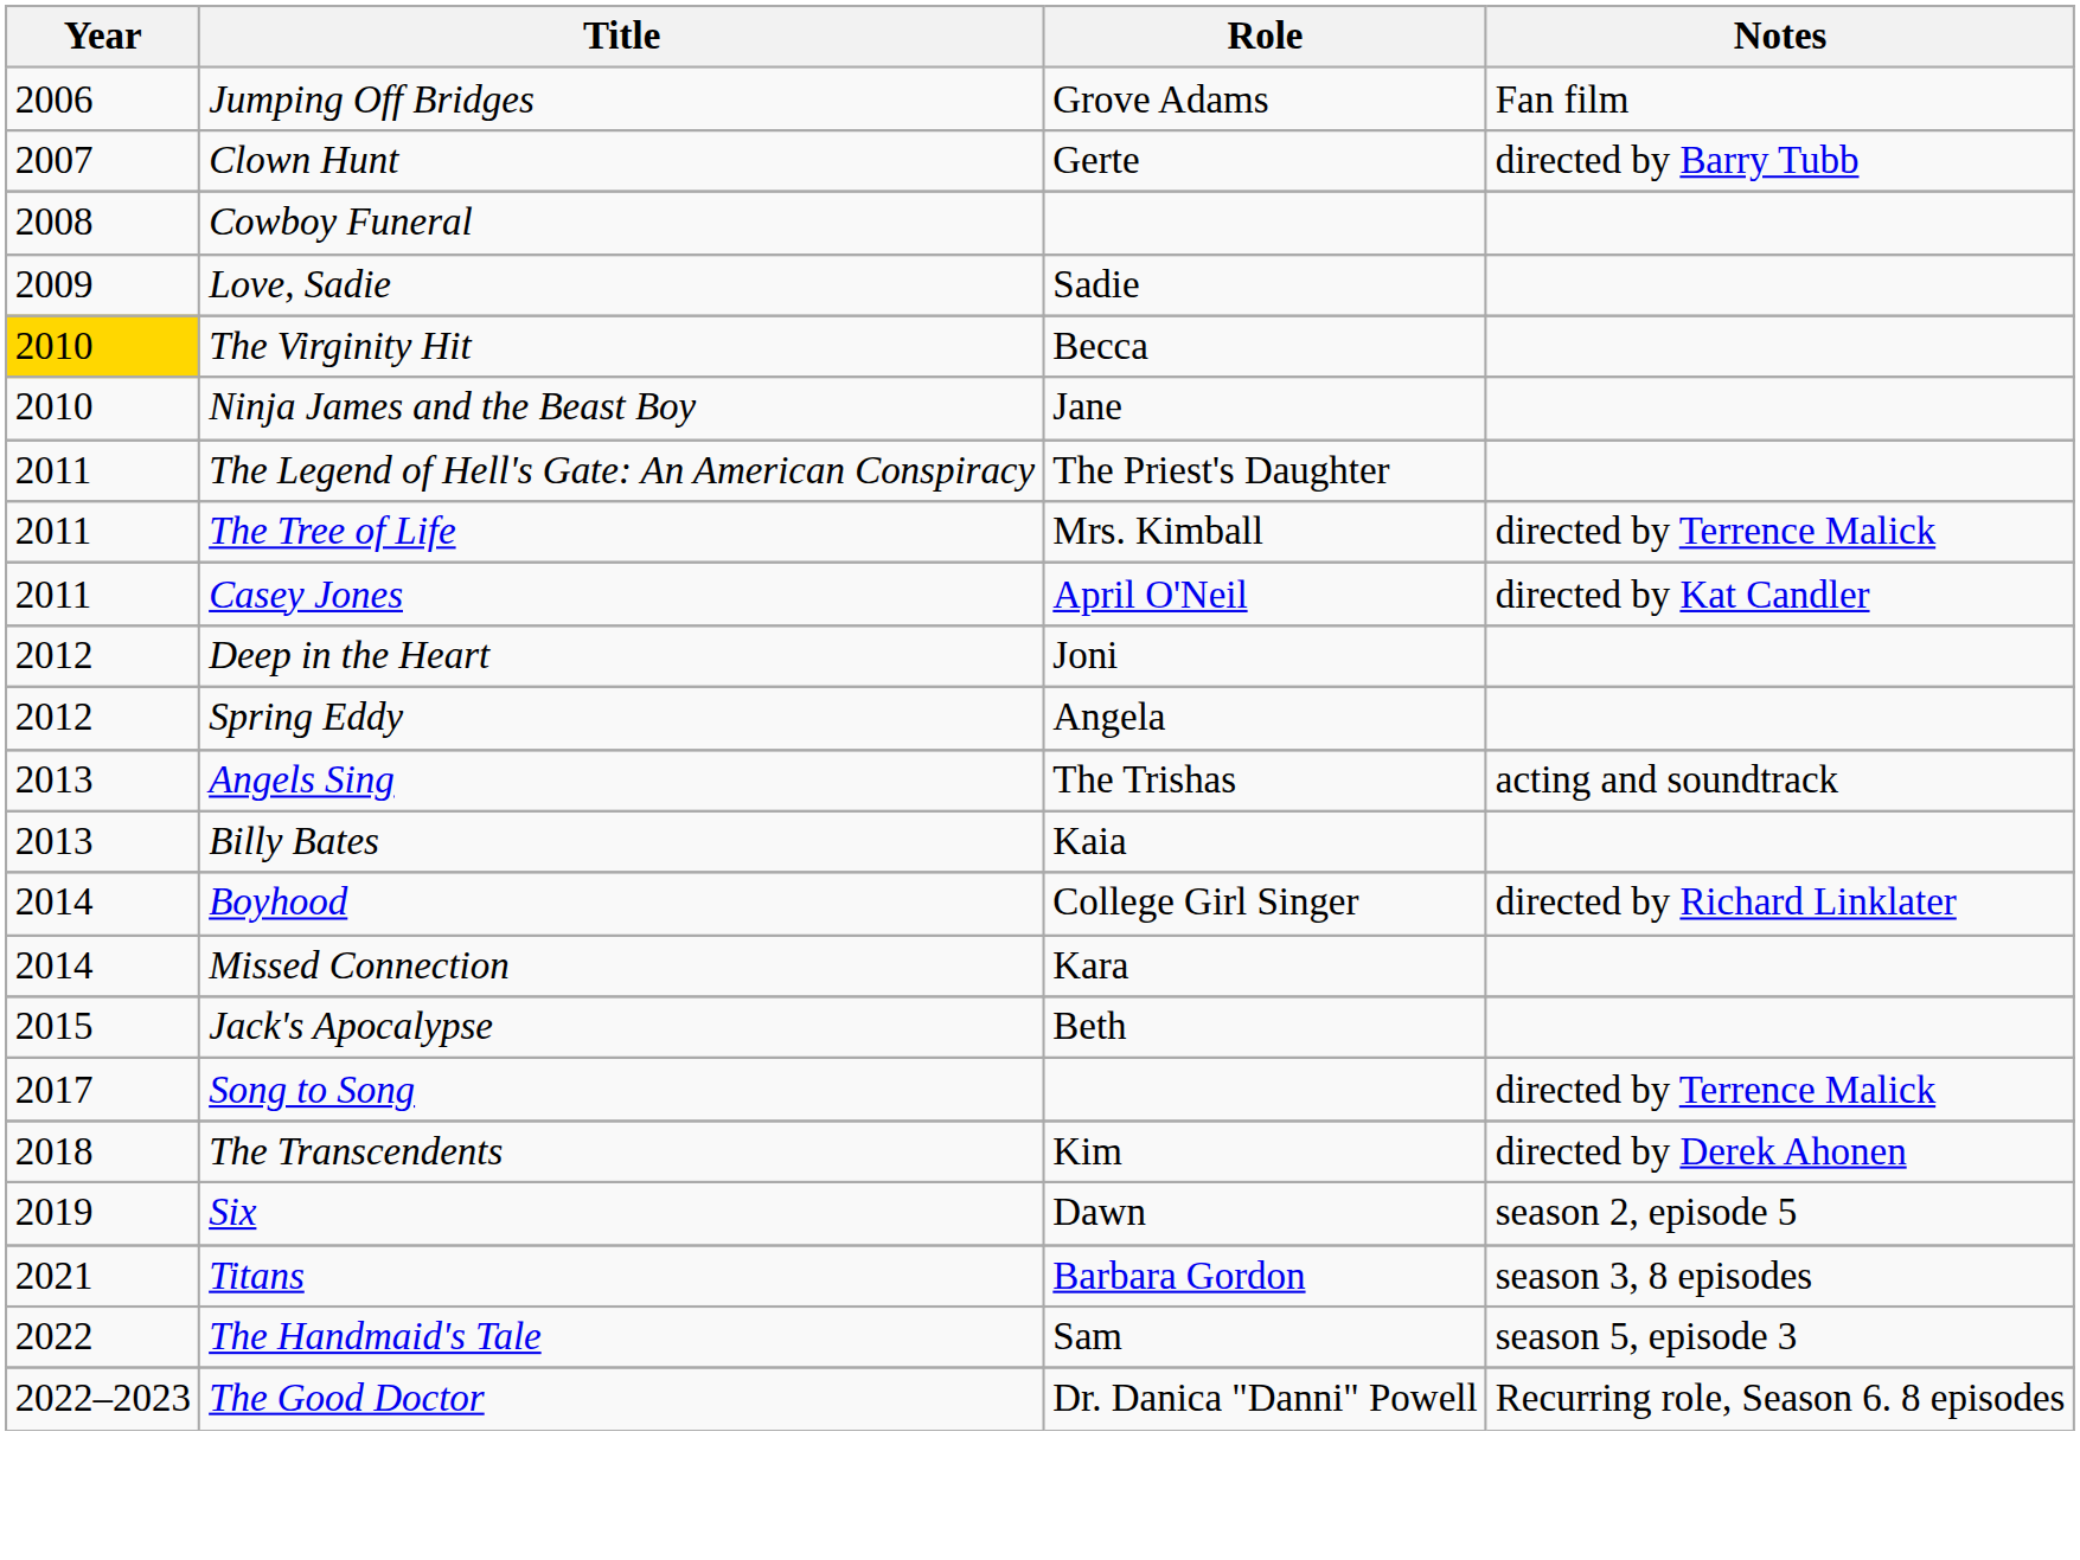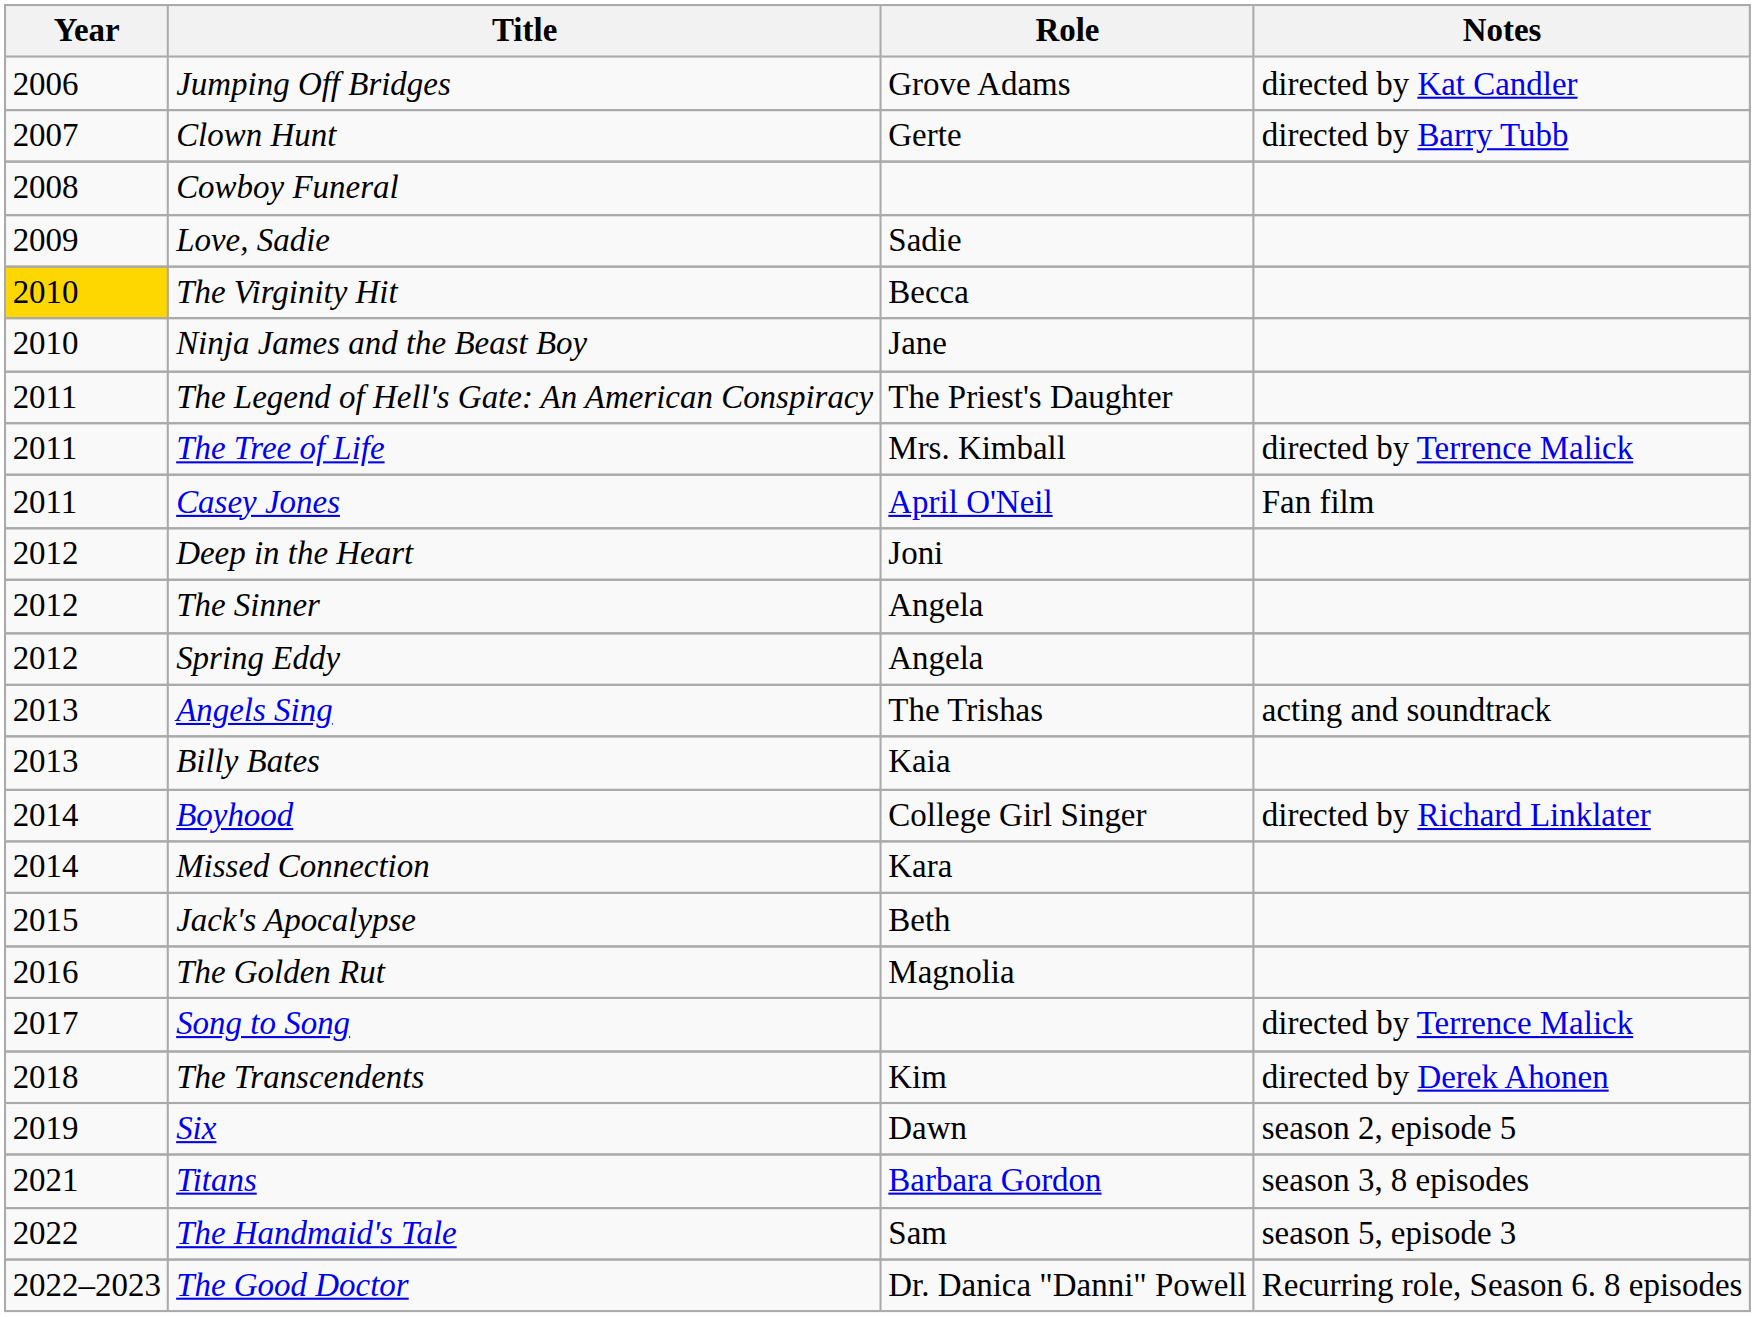 <table class="wikitable sortable">
 <tr>
 <th>Year</th>
 <th>Title</th>
 <th>Role</th>
 <th class="unsortable">Notes</th>
 </tr>
 <tr>
 <td>2006</td>
 <td><em>Jumping Off Bridges</em></td>
 <td>Grove Adams</td>
-<td>Fan film</td>
+<td>directed by <a href='#'>Kat Candler</a></td>
 </tr>
 <tr>
 </tr>
 <tr>
 <td>2007</td>
 <td><em>Clown Hunt</em></td>
 <td>Gerte</td>
 <td>directed by <a href='#'>Barry Tubb</a></td>
 </tr>
 <tr>
 </tr>
 <tr>
 <td>2008</td>
 <td><em>Cowboy Funeral</em></td>
 <td></td>
 <td></td>
 </tr>
 <tr>
 </tr>
 <tr>
 <td>2009</td>
 <td><em>Love, Sadie</em></td>
 <td>Sadie</td>
 <td></td>
 </tr>
 <tr>
 </tr>
 <tr>
 <td style="background: gold;">2010</td>
 <td><em>The Virginity Hit</em></td>
 <td>Becca</td>
 <td></td>
 </tr>
 <tr>
 </tr>
 <tr>
 <td>2010</td>
 <td><em>Ninja James and the Beast Boy</em></td>
 <td>Jane</td>
 <td></td>
 </tr>
 <tr>
 </tr>
 <tr>
 <td>2011</td>
 <td><em>The Legend of Hell's Gate: An American Conspiracy</em></td>
 <td>The Priest's Daughter</td>
 <td></td>
 </tr>
 <tr>
 </tr>
 <tr>
 <td>2011</td>
 <td><em><a href='#'>The Tree of Life</a></em></td>
 <td>Mrs. Kimball</td>
 <td>directed by <a href='#'>Terrence Malick</a></td>
 </tr>
 <tr>
 </tr>
 <tr>
 <td>2011</td>
 <td><em><a href='#'>Casey Jones</a></em></td>
 <td><a href='#'>April O'Neil</a></td>
-<td>directed by <a href='#'>Kat Candler</a></td>
+<td>Fan film</td>
 </tr>
 <tr>
 </tr>
 <tr>
 <td>2012</td>
 <td><em>Deep in the Heart</em></td>
 <td>Joni</td>
 <td></td>
 </tr>
 <tr>
+</tr>
+<tr>
+<td>2012</td>
+<td><em>The Sinner</em></td>
+<td>Angela</td>
+<td></td>
 </tr>
 <tr>
 </tr>
 <tr>
 <td>2012</td>
 <td><em>Spring Eddy</em></td>
 <td>Angela</td>
 <td></td>
 </tr>
 <tr>
 </tr>
 <tr>
 <td>2013</td>
 <td><em><a href='#'>Angels Sing</a></em></td>
 <td>The Trishas</td>
 <td>acting and soundtrack</td>
 </tr>
 <tr>
 </tr>
 <tr>
 <td>2013</td>
 <td><em>Billy Bates</em></td>
 <td>Kaia</td>
 <td></td>
 </tr>
 <tr>
 </tr>
 <tr>
 <td>2014</td>
 <td><em><a href='#'>Boyhood</a></em></td>
 <td>College Girl Singer</td>
 <td>directed by <a href='#'>Richard Linklater</a></td>
 </tr>
 <tr>
 </tr>
 <tr>
 <td>2014</td>
 <td><em>Missed Connection</em></td>
 <td>Kara</td>
 <td></td>
 </tr>
 <tr>
 </tr>
 <tr>
 <td>2015</td>
 <td><em>Jack's Apocalypse</em></td>
 <td>Beth</td>
 <td></td>
 </tr>
 <tr>
 </tr>
 <tr>
+<td>2016</td>
+<td><em>The Golden Rut</em></td>
+<td>Magnolia</td>
+<td></td>
+</tr>
+<tr>
 </tr>
 <tr>
 <td>2017</td>
 <td><em><a href='#'>Song to Song</a></em></td>
 <td></td>
 <td>directed by <a href='#'>Terrence Malick</a></td>
 </tr>
 <tr>
 </tr>
 <tr>
 <td>2018</td>
 <td><em>The Transcendents</em></td>
 <td>Kim</td>
 <td>directed by <a href='#'>Derek Ahonen</a></td>
 </tr>
 <tr>
 </tr>
 <tr>
 <td>2019</td>
 <td><em><a href='#'>Six</a></em></td>
 <td>Dawn</td>
 <td>season 2, episode 5</td>
 </tr>
 <tr>
 </tr>
 <tr>
 <td>2021</td>
 <td><em><a href='#'>Titans</a></em></td>
 <td><a href='#'>Barbara Gordon</a></td>
 <td>season 3, 8 episodes</td>
 </tr>
 <tr>
 </tr>
 <tr>
 <td>2022</td>
 <td><em><a href='#'>The Handmaid's Tale</a></em></td>
 <td>Sam</td>
 <td>season 5, episode 3</td>
 </tr>
 <tr>
 </tr>
 <tr>
 <td>2022–2023</td>
 <td><a href='#'><em>The Good Doctor</em></a></td>
 <td>Dr. Danica "Danni" Powell</td>
 <td>Recurring role, Season 6. 8 episodes</td>
 </tr>
 </table>
